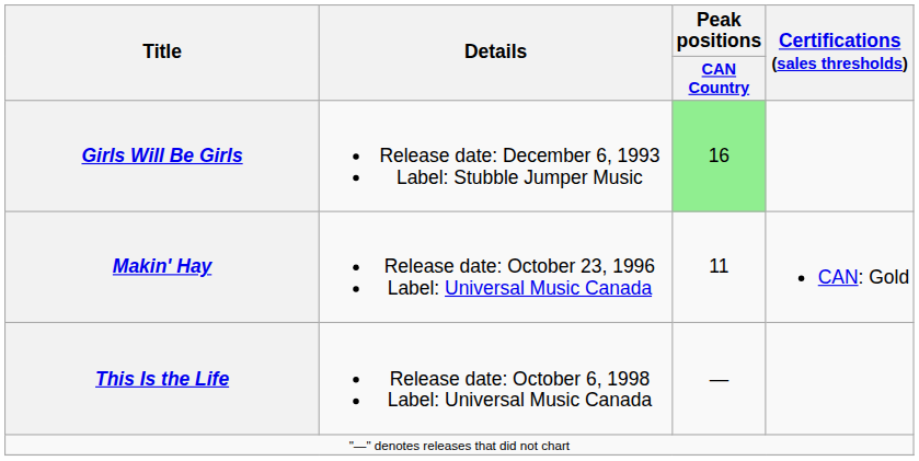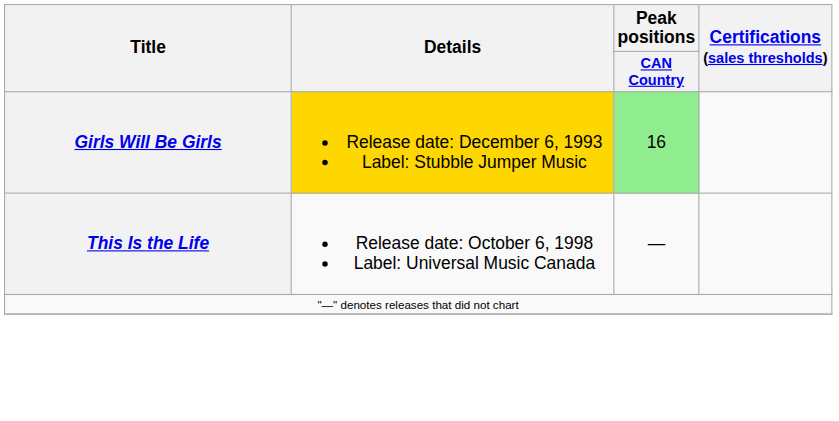 <table class="wikitable plainrowheaders" style="text-align:center;">
 <tr>
 <th rowspan="2" style="width:16em;">Title</th>
 <th rowspan="2" style="width:18em;">Details</th>
 <th colspan="1">Peak positions</th>
 <th rowspan="2"><a href='#'>Certifications</a><br><small>(<a href='#'>sales thresholds</a>)</small></th>
 </tr>
 <tr style="font-size:smaller;">
 <th width="65"><a href='#'>CAN Country</a></th>
 </tr>
 <tr>
 <th scope="row"><em><a href='#'>Girls Will Be Girls</a></em></th>
-<td><br><ul><li>Release date: December 6, 1993</li><li>Label: Stubble Jumper Music</li></ul></td>
+<td style="background: gold;"><br><ul><li>Release date: December 6, 1993</li><li>Label: Stubble Jumper Music</li></ul></td>
 <td style="background: lightgreen;">16</td>
 <td></td>
-</tr>
-<tr>
-<th scope="row"><em><a href='#'>Makin' Hay</a></em></th>
-<td><br><ul><li>Release date: October 23, 1996</li><li>Label: <a href='#'>Universal Music Canada</a></li></ul></td>
-<td>11</td>
-<td><br><ul><li><a href='#'>CAN</a>: Gold</li></ul></td>
 </tr>
 <tr>
 <th scope="row"><em><a href='#'>This Is the Life</a></em></th>
 <td><br><ul><li>Release date: October 6, 1998</li><li>Label: Universal Music Canada</li></ul></td>
 <td>—</td>
 <td></td>
 </tr>
 <tr>
 <td colspan="4" style="font-size:8pt">"—" denotes releases that did not chart</td>
 </tr>
 <tr>
 </tr>
 </table>
